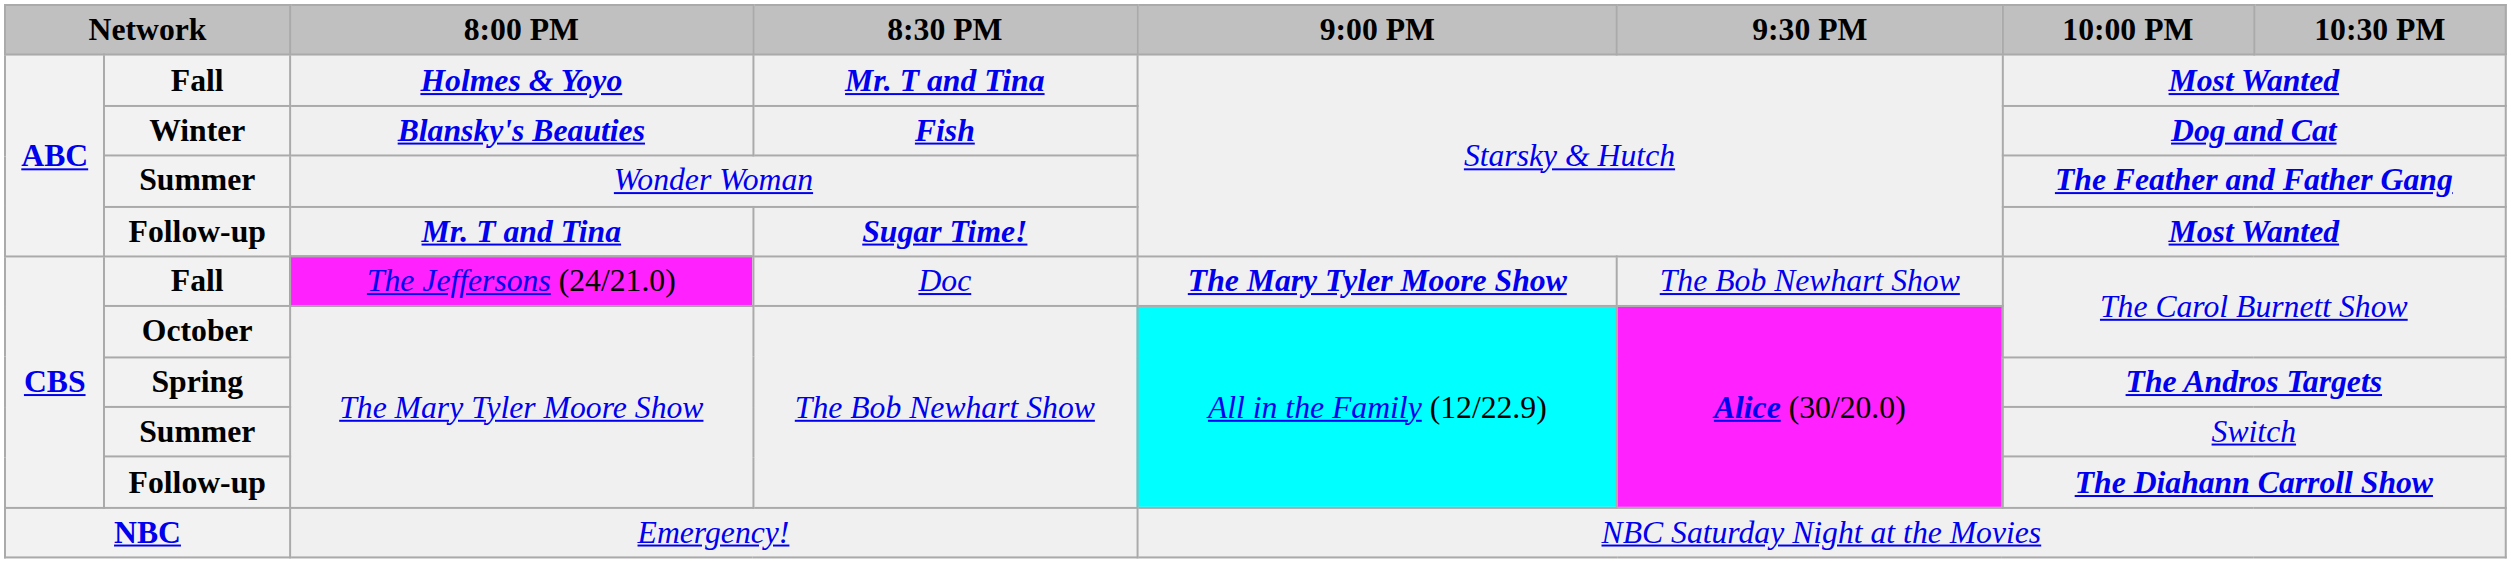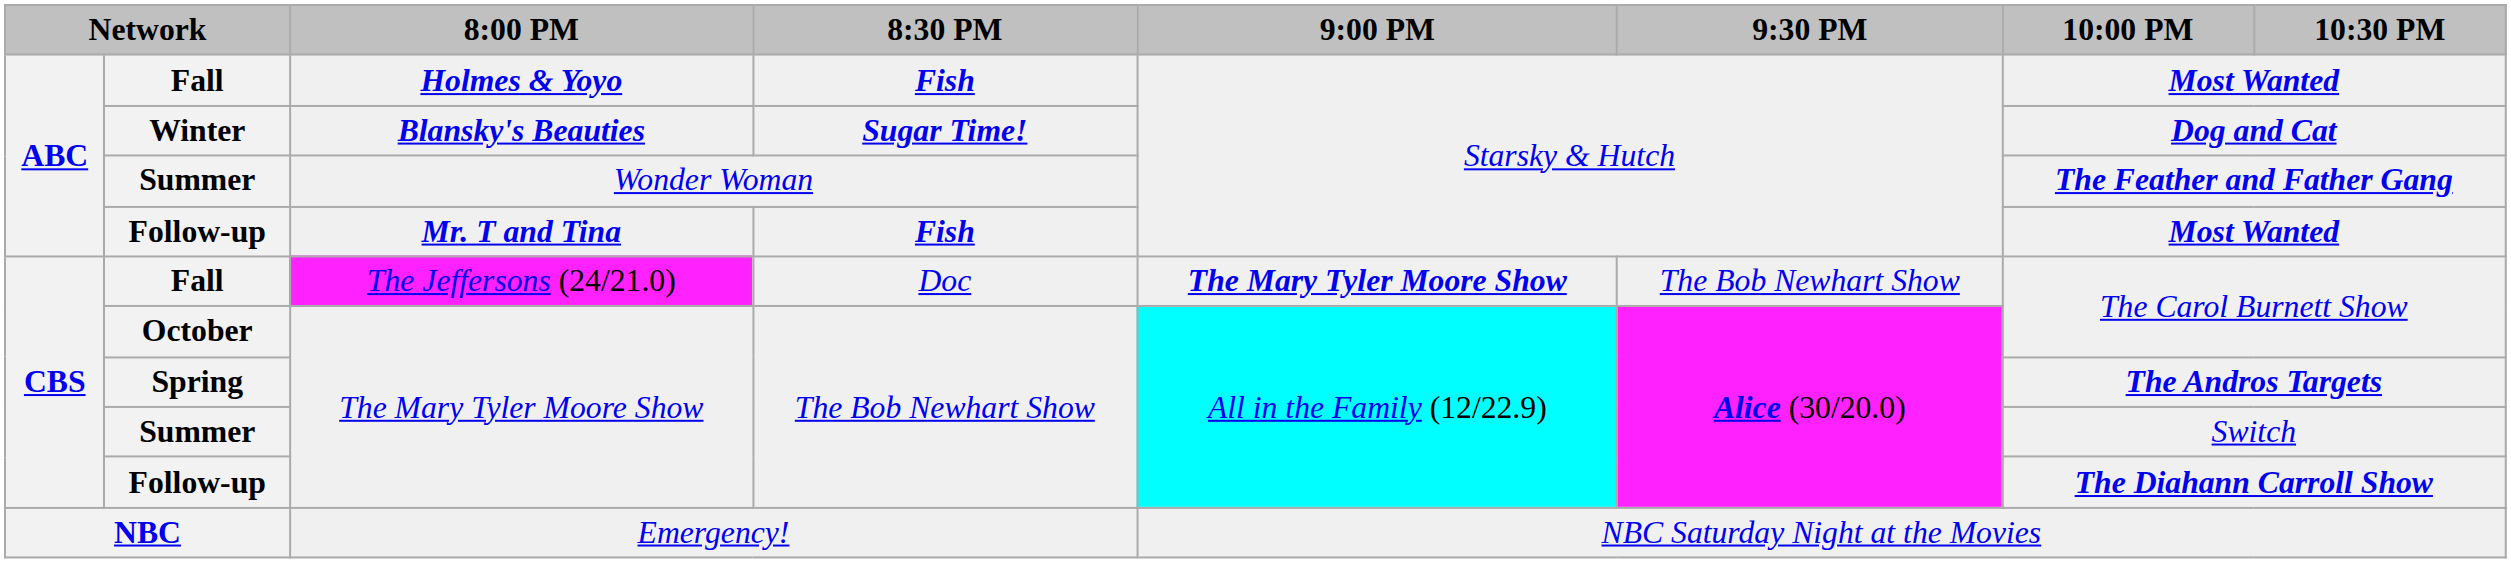 <table class="wikitable" style="width:100%;margin-right:0;text-align:center">
 <tr>
 <th colspan="2" style="background-color:#C0C0C0;text-align:center">Network</th>
 <th style="background-color:#C0C0C0;text-align:center">8:00 PM</th>
 <th style="background-color:#C0C0C0;text-align:center">8:30 PM</th>
 <th style="background-color:#C0C0C0;text-align:center">9:00 PM</th>
 <th style="background-color:#C0C0C0;text-align:center">9:30 PM</th>
 <th style="background-color:#C0C0C0;text-align:center">10:00 PM</th>
 <th style="background-color:#C0C0C0;text-align:center">10:30 PM</th>
 </tr>
 <tr>
 <th rowspan="4" bgcolor="#C0C0C0"><a href='#'>ABC</a></th>
 <th>Fall</th>
 <td bgcolor="#F0F0F0"><strong><em><a href='#'>Holmes & Yoyo</a></em></strong></td>
-<td bgcolor="#F0F0F0"><strong><em><a href='#'>Mr. T and Tina</a></em></strong></td>
+<td bgcolor="#F0F0F0"><strong><em><a href='#'>Fish</a></em></strong></td>
 <td colspan="2" rowspan="4" bgcolor="#F0F0F0"><em><a href='#'>Starsky & Hutch</a></em></td>
 <td bgcolor="#F0F0F0" colspan="2" bgcolor="#F0F0F0"><strong><em><a href='#'>Most Wanted</a></em></strong></td>
 </tr>
 <tr>
 <th>Winter</th>
 <td bgcolor="#F0F0F0"><strong><em><a href='#'>Blansky's Beauties</a></em></strong></td>
-<td bgcolor="#F0F0F0"><strong><em><a href='#'>Fish</a></em></strong></td>
+<td bgcolor="#F0F0F0"><strong><em><a href='#'>Sugar Time!</a></em></strong></td>
 <td bgcolor="#F0F0F0" colspan="2"><strong><em><a href='#'>Dog and Cat</a></em></strong></td>
 </tr>
 <tr>
 <th>Summer</th>
 <td colspan="2" bgcolor="#F0F0F0"><em><a href='#'>Wonder Woman</a></em></td>
 <td bgcolor="#F0F0F0" colspan="2"><strong><em><a href='#'>The Feather and Father Gang</a></em></strong></td>
 </tr>
 <tr>
 <th>Follow-up</th>
 <td bgcolor="#F0F0F0"><strong><em><a href='#'>Mr. T and Tina</a></em></strong></td>
-<td bgcolor="#F0F0F0"><strong><em><a href='#'>Sugar Time!</a></em></strong></td>
+<td bgcolor="#F0F0F0"><strong><em><a href='#'>Fish</a></em></strong></td>
 <td colspan="2" bgcolor="#F0F0F0"><strong><em><a href='#'>Most Wanted</a></em></strong></td>
 </tr>
 <tr>
 <th rowspan="5" bgcolor="#C0C0C0"><a href='#'>CBS</a></th>
 <th>Fall</th>
 <td bgcolor="#FF22FF"><em><a href='#'>The Jeffersons</a></em> (24/21.0)</td>
 <td bgcolor="#F0F0F0"><em><a href='#'>Doc</a></em></td>
 <td bgcolor="#F0F0F0"><strong><em><a href='#'>The Mary Tyler Moore Show</a></em></strong></td>
 <td bgcolor="#F0F0F0"><em><a href='#'>The Bob Newhart Show</a></em></td>
 <td colspan="2" rowspan="2" bgcolor="#F0F0F0"><em><a href='#'>The Carol Burnett Show</a></em></td>
 </tr>
 <tr>
 <th>October</th>
 <td rowspan="4" bgcolor="#F0F0F0"><em><a href='#'>The Mary Tyler Moore Show</a></em></td>
 <td rowspan="4" bgcolor="#F0F0F0"><em><a href='#'>The Bob Newhart Show</a></em></td>
 <td rowspan="4" bgcolor="#00FFFF"><em><a href='#'>All in the Family</a></em> (12/22.9)</td>
 <td rowspan="4" bgcolor="#FF22FF"><strong><em><a href='#'>Alice</a></em></strong> (30/20.0)</td>
 </tr>
 <tr>
 <th>Spring</th>
 <td colspan="2" bgcolor="#F0F0F0"><strong><em><a href='#'>The Andros Targets</a></em></strong></td>
 </tr>
 <tr>
 <th>Summer</th>
 <td colspan="2" bgcolor="#F0F0F0"><em><a href='#'>Switch</a></em></td>
 </tr>
 <tr>
 <th>Follow-up</th>
 <td colspan="2" bgcolor="#F0F0F0"><strong><em><a href='#'>The Diahann Carroll Show</a></em></strong></td>
 </tr>
 <tr>
 <th bgcolor="#C0C0C0" colspan="2"><a href='#'>NBC</a></th>
 <td bgcolor="#F0F0F0" colspan="2"><em><a href='#'>Emergency!</a></em></td>
 <td bgcolor="#F0F0F0" colspan="4"><em><a href='#'>NBC Saturday Night at the Movies</a></em></td>
 </tr>
 </table>
